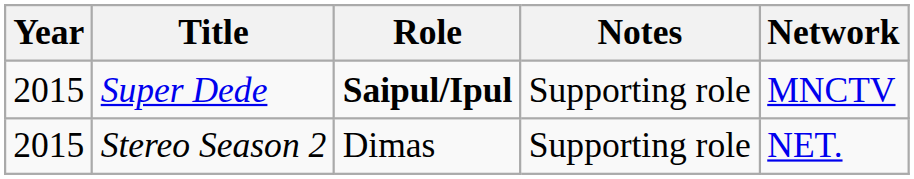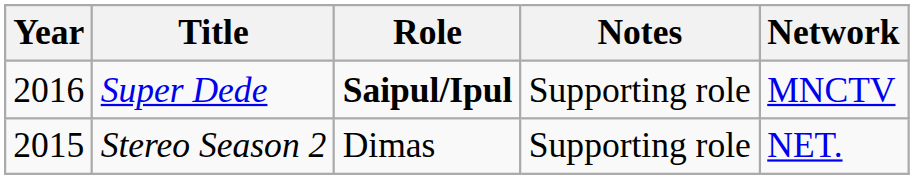 <table class="wikitable">
 <tr>
 <th>Year</th>
 <th>Title</th>
 <th>Role</th>
 <th>Notes</th>
 <th>Network</th>
 </tr>
 <tr>
-<td>2015</td>
+<td>2016</td>
 <td><em><a href='#'>Super Dede</a></em></td>
 <td><strong>Saipul/Ipul</strong></td>
 <td>Supporting role</td>
 <td><a href='#'>MNCTV</a></td>
 </tr>
 <tr>
 <td>2015</td>
 <td><em>Stereo Season 2</em></td>
 <td>Dimas</td>
 <td>Supporting role</td>
 <td><a href='#'>NET.</a></td>
 </tr>
 </table>
